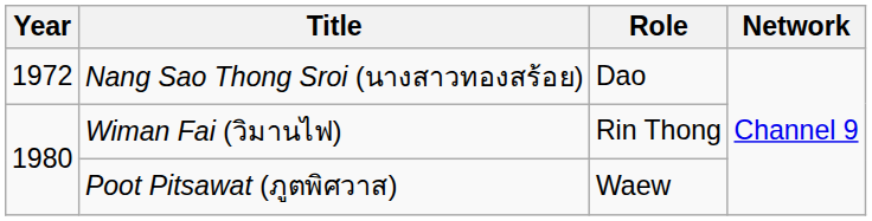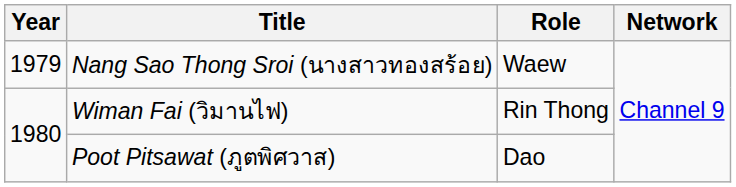 <table class="wikitable">
 <tr>
 <th>Year</th>
 <th>Title</th>
 <th>Role</th>
 <th>Network</th>
 </tr>
 <tr>
-<td>1972</td>
+<td>1979</td>
 <td><em>Nang Sao Thong Sroi</em> (นางสาวทองสร้อย)</td>
-<td>Dao</td>
+<td>Waew</td>
 <td rowspan="19" align="center"><a href='#'>Channel 9</a></td>
 </tr>
 <tr>
 <td rowspan="2">1980</td>
 <td><em>Wiman Fai</em> (วิมานไฟ)</td>
 <td>Rin Thong</td>
 </tr>
 <tr>
 <td><em>Poot Pitsawat</em> (ภูตพิศวาส)</td>
-<td>Waew</td>
+<td>Dao</td>
 </tr>
 </table>
